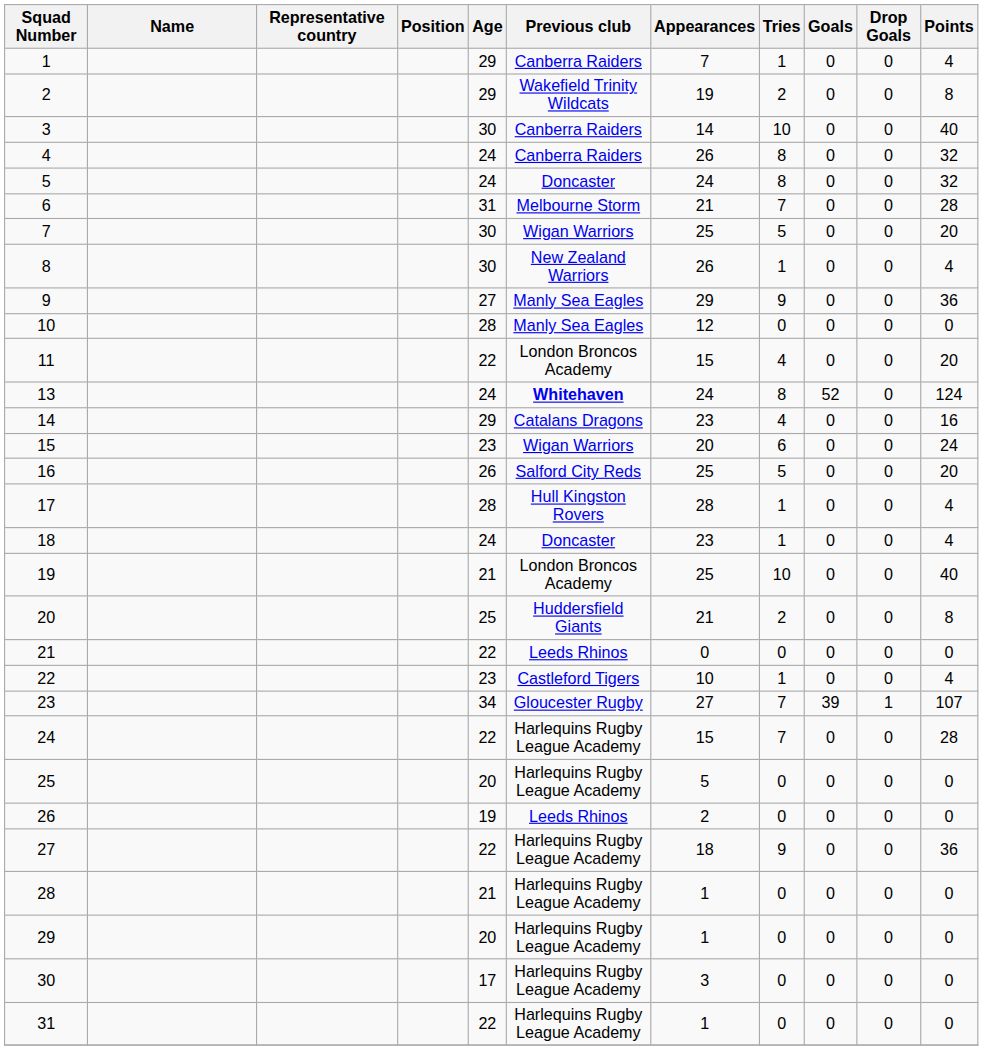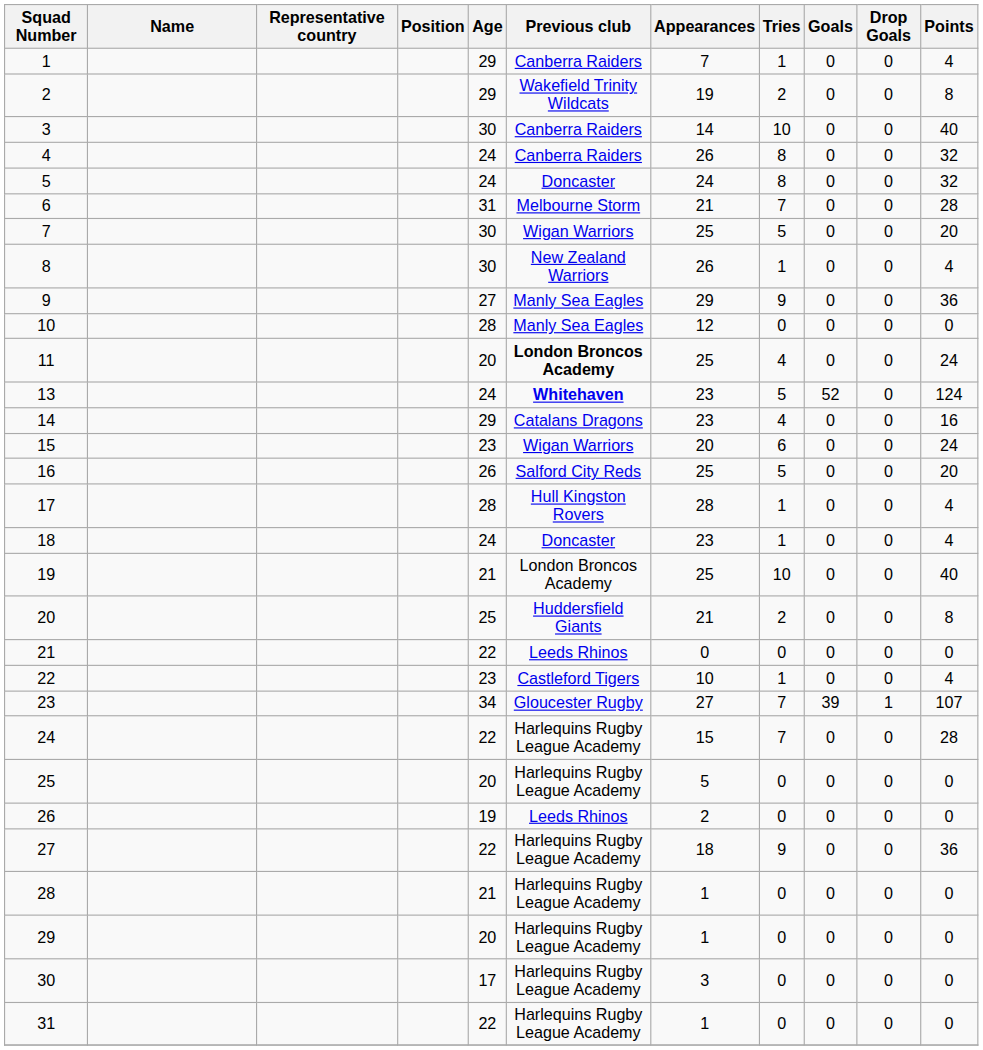 <table class="wikitable sortable" style="text-align: center; font-size:90%">
 <tr>
 <th>Squad Number</th>
 <th style="width:10em">Name</th>
 <th>Representative country</th>
 <th>Position</th>
 <th>Age</th>
 <th>Previous club</th>
 <th>Appearances</th>
 <th>Tries</th>
 <th>Goals</th>
 <th>Drop Goals</th>
 <th>Points</th>
 </tr>
 <tr>
 <td>1</td>
 <td></td>
 <td></td>
 <td></td>
 <td>29</td>
 <td> <a href='#'>Canberra Raiders</a></td>
 <td>7</td>
 <td>1</td>
 <td>0</td>
 <td>0</td>
 <td>4</td>
 </tr>
 <tr>
 <td>2</td>
 <td></td>
 <td></td>
 <td></td>
 <td>29</td>
 <td> <a href='#'>Wakefield Trinity Wildcats</a></td>
 <td>19</td>
 <td>2</td>
 <td>0</td>
 <td>0</td>
 <td>8</td>
 </tr>
 <tr>
 <td>3</td>
 <td></td>
 <td></td>
 <td></td>
 <td>30</td>
 <td> <a href='#'>Canberra Raiders</a></td>
 <td>14</td>
 <td>10</td>
 <td>0</td>
 <td>0</td>
 <td>40</td>
 </tr>
 <tr>
 <td>4</td>
 <td></td>
 <td></td>
 <td></td>
 <td>24</td>
 <td> <a href='#'>Canberra Raiders</a></td>
 <td>26</td>
 <td>8</td>
 <td>0</td>
 <td>0</td>
 <td>32</td>
 </tr>
 <tr>
 <td>5</td>
 <td></td>
 <td></td>
 <td></td>
 <td>24</td>
 <td> <a href='#'>Doncaster</a></td>
 <td>24</td>
 <td>8</td>
 <td>0</td>
 <td>0</td>
 <td>32</td>
 </tr>
 <tr>
 <td>6</td>
 <td></td>
 <td></td>
 <td></td>
 <td>31</td>
 <td> <a href='#'>Melbourne Storm</a></td>
 <td>21</td>
 <td>7</td>
 <td>0</td>
 <td>0</td>
 <td>28</td>
 </tr>
 <tr>
 <td>7</td>
 <td></td>
 <td></td>
 <td></td>
 <td>30</td>
 <td> <a href='#'>Wigan Warriors</a></td>
 <td>25</td>
 <td>5</td>
 <td>0</td>
 <td>0</td>
 <td>20</td>
 </tr>
 <tr>
 <td>8</td>
 <td></td>
 <td></td>
 <td></td>
 <td>30</td>
 <td> <a href='#'>New Zealand Warriors</a></td>
 <td>26</td>
 <td>1</td>
 <td>0</td>
 <td>0</td>
 <td>4</td>
 </tr>
 <tr>
 <td>9</td>
 <td></td>
 <td></td>
 <td></td>
 <td>27</td>
 <td> <a href='#'>Manly Sea Eagles</a></td>
 <td>29</td>
 <td>9</td>
 <td>0</td>
 <td>0</td>
 <td>36</td>
 </tr>
 <tr>
 <td>10</td>
 <td></td>
 <td></td>
 <td></td>
 <td>28</td>
 <td> <a href='#'>Manly Sea Eagles</a></td>
 <td>12</td>
 <td>0</td>
 <td>0</td>
 <td>0</td>
 <td>0</td>
 </tr>
 <tr>
 <td>11</td>
 <td></td>
 <td></td>
 <td></td>
-<td>22</td>
-<td> London Broncos Academy</td>
-<td>15</td>
+<td>20</td>
+<td><strong> London Broncos Academy</strong></td>
+<td>25</td>
 <td>4</td>
 <td>0</td>
 <td>0</td>
-<td>20</td>
+<td>24</td>
 </tr>
 <tr>
 <td>13</td>
 <td></td>
 <td></td>
 <td></td>
 <td>24</td>
 <td><strong> <a href='#'>Whitehaven</a></strong></td>
-<td>24</td>
-<td>8</td>
+<td>23</td>
+<td>5</td>
 <td>52</td>
 <td>0</td>
 <td>124</td>
 </tr>
 <tr>
 <td>14</td>
 <td></td>
 <td></td>
 <td></td>
 <td>29</td>
 <td> <a href='#'>Catalans Dragons</a></td>
 <td>23</td>
 <td>4</td>
 <td>0</td>
 <td>0</td>
 <td>16</td>
 </tr>
 <tr>
 <td>15</td>
 <td></td>
 <td></td>
 <td></td>
 <td>23</td>
 <td> <a href='#'>Wigan Warriors</a></td>
 <td>20</td>
 <td>6</td>
 <td>0</td>
 <td>0</td>
 <td>24</td>
 </tr>
 <tr>
 <td>16</td>
 <td></td>
 <td></td>
 <td></td>
 <td>26</td>
 <td> <a href='#'>Salford City Reds</a></td>
 <td>25</td>
 <td>5</td>
 <td>0</td>
 <td>0</td>
 <td>20</td>
 </tr>
 <tr>
 <td>17</td>
 <td></td>
 <td></td>
 <td></td>
 <td>28</td>
 <td> <a href='#'>Hull Kingston Rovers</a></td>
 <td>28</td>
 <td>1</td>
 <td>0</td>
 <td>0</td>
 <td>4</td>
 </tr>
 <tr>
 <td>18</td>
 <td></td>
 <td></td>
 <td></td>
 <td>24</td>
 <td> <a href='#'>Doncaster</a></td>
 <td>23</td>
 <td>1</td>
 <td>0</td>
 <td>0</td>
 <td>4</td>
 </tr>
 <tr>
 <td>19</td>
 <td></td>
 <td></td>
 <td></td>
 <td>21</td>
 <td> London Broncos Academy</td>
 <td>25</td>
 <td>10</td>
 <td>0</td>
 <td>0</td>
 <td>40</td>
 </tr>
 <tr>
 <td>20</td>
 <td></td>
 <td></td>
 <td></td>
 <td>25</td>
 <td> <a href='#'>Huddersfield Giants</a></td>
 <td>21</td>
 <td>2</td>
 <td>0</td>
 <td>0</td>
 <td>8</td>
 </tr>
 <tr>
 <td>21</td>
 <td></td>
 <td></td>
 <td></td>
 <td>22</td>
 <td> <a href='#'>Leeds Rhinos</a></td>
 <td>0</td>
 <td>0</td>
 <td>0</td>
 <td>0</td>
 <td>0</td>
 </tr>
 <tr>
 <td>22</td>
 <td></td>
 <td></td>
 <td></td>
 <td>23</td>
 <td> <a href='#'>Castleford Tigers</a></td>
 <td>10</td>
 <td>1</td>
 <td>0</td>
 <td>0</td>
 <td>4</td>
 </tr>
 <tr>
 <td>23</td>
 <td></td>
 <td></td>
 <td></td>
 <td>34</td>
 <td> <a href='#'>Gloucester Rugby</a></td>
 <td>27</td>
 <td>7</td>
 <td>39</td>
 <td>1</td>
 <td>107</td>
 </tr>
 <tr>
 <td>24</td>
 <td></td>
 <td></td>
 <td></td>
 <td>22</td>
 <td> Harlequins Rugby League Academy</td>
 <td>15</td>
 <td>7</td>
 <td>0</td>
 <td>0</td>
 <td>28</td>
 </tr>
 <tr>
 <td>25</td>
 <td></td>
 <td></td>
 <td></td>
 <td>20</td>
 <td> Harlequins Rugby League Academy</td>
 <td>5</td>
 <td>0</td>
 <td>0</td>
 <td>0</td>
 <td>0</td>
 </tr>
 <tr>
 <td>26</td>
 <td></td>
 <td></td>
 <td></td>
 <td>19</td>
 <td> <a href='#'>Leeds Rhinos</a></td>
 <td>2</td>
 <td>0</td>
 <td>0</td>
 <td>0</td>
 <td>0</td>
 </tr>
 <tr>
 <td>27</td>
 <td></td>
 <td></td>
 <td></td>
 <td>22</td>
 <td> Harlequins Rugby League Academy</td>
 <td>18</td>
 <td>9</td>
 <td>0</td>
 <td>0</td>
 <td>36</td>
 </tr>
 <tr>
 <td>28</td>
 <td></td>
 <td></td>
 <td></td>
 <td>21</td>
 <td> Harlequins Rugby League Academy</td>
 <td>1</td>
 <td>0</td>
 <td>0</td>
 <td>0</td>
 <td>0</td>
 </tr>
 <tr>
 <td>29</td>
 <td></td>
 <td></td>
 <td></td>
 <td>20</td>
 <td> Harlequins Rugby League Academy</td>
 <td>1</td>
 <td>0</td>
 <td>0</td>
 <td>0</td>
 <td>0</td>
 </tr>
 <tr>
 <td>30</td>
 <td></td>
 <td></td>
 <td></td>
 <td>17</td>
 <td> Harlequins Rugby League Academy</td>
 <td>3</td>
 <td>0</td>
 <td>0</td>
 <td>0</td>
 <td>0</td>
 </tr>
 <tr>
 <td>31</td>
 <td></td>
 <td></td>
 <td></td>
 <td>22</td>
 <td> Harlequins Rugby League Academy</td>
 <td>1</td>
 <td>0</td>
 <td>0</td>
 <td>0</td>
 <td>0</td>
 </tr>
 <tr>
 </tr>
 </table>
